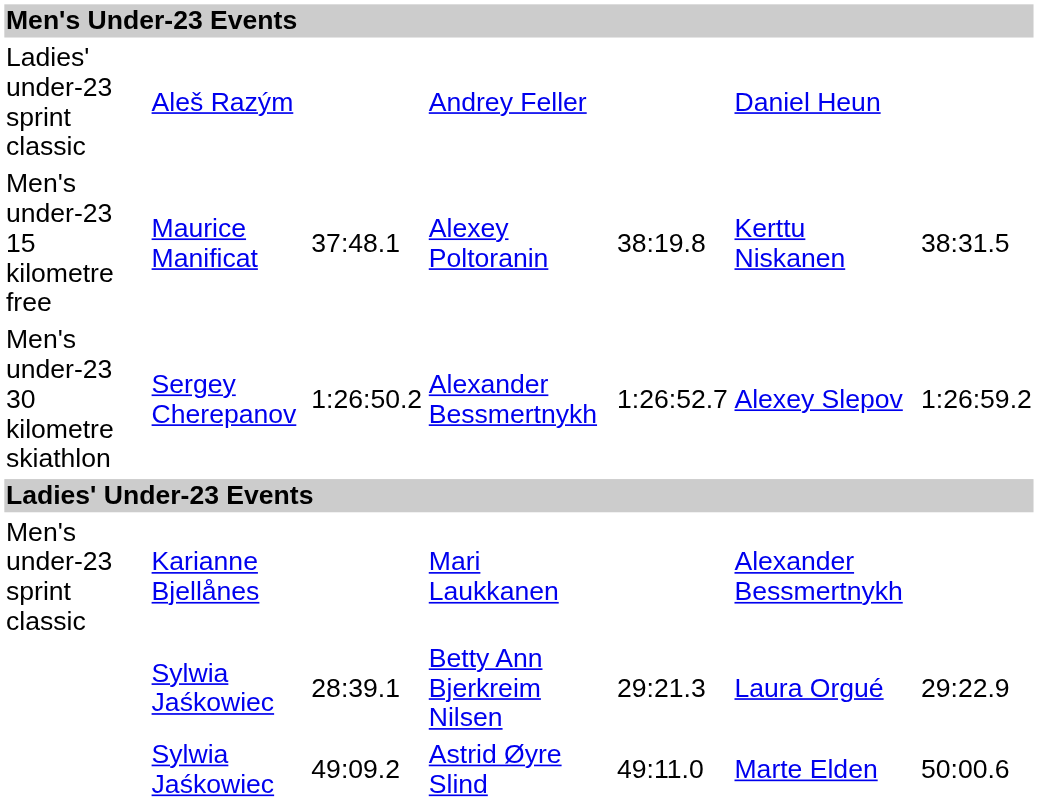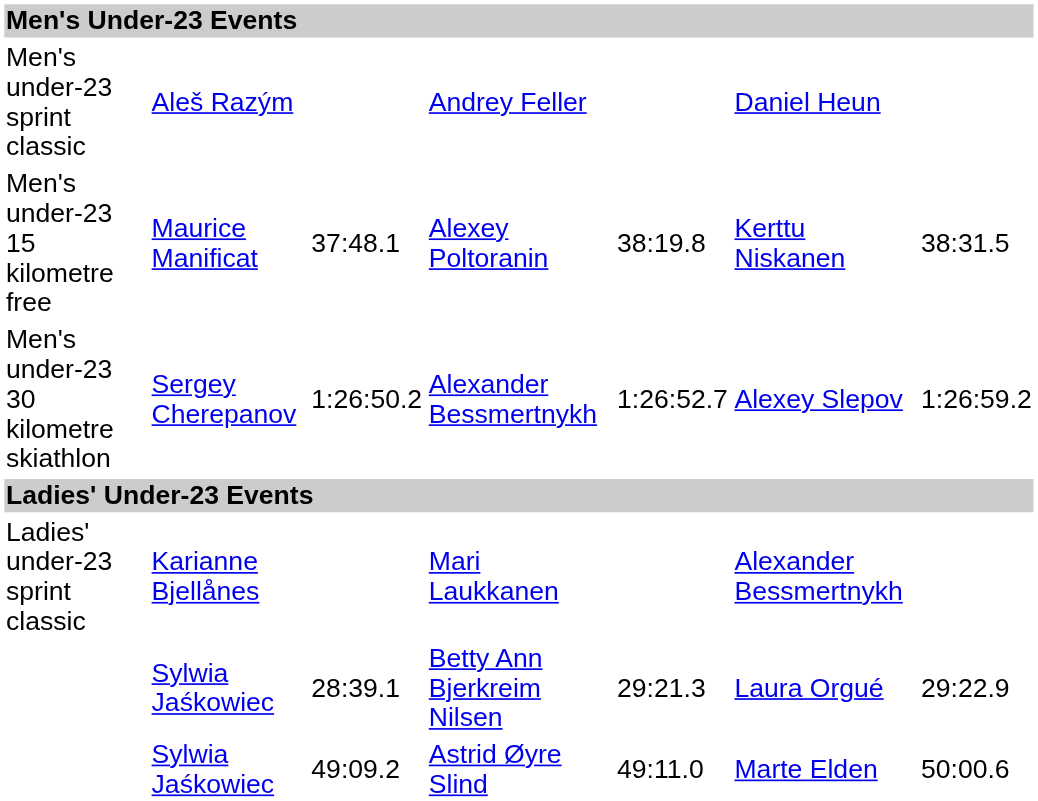 <table>
 <tr style="background:#ccc;">
 <td colspan=7><strong>Men's Under-23 Events</strong></td>
 </tr>
 <tr>
-<td>Ladies' under-23 sprint classic</td>
+<td>Men's under-23 sprint classic</td>
 <td><a href='#'>Aleš Razým</a><br></td>
 <td></td>
 <td><a href='#'>Andrey Feller</a><br></td>
 <td></td>
 <td><a href='#'>Daniel Heun</a><br></td>
 <td></td>
 </tr>
 <tr>
 <td>Men's under-23 15 kilometre free</td>
 <td><a href='#'>Maurice Manificat</a><br></td>
 <td>37:48.1</td>
 <td><a href='#'>Alexey Poltoranin</a><br></td>
 <td>38:19.8</td>
 <td><a href='#'>Kerttu Niskanen</a><br></td>
 <td>38:31.5</td>
 </tr>
 <tr>
 <td>Men's under-23 30 kilometre skiathlon</td>
 <td><a href='#'>Sergey Cherepanov</a><br></td>
 <td>1:26:50.2</td>
 <td><a href='#'>Alexander Bessmertnykh</a><br></td>
 <td>1:26:52.7</td>
 <td><a href='#'>Alexey Slepov</a><br></td>
 <td>1:26:59.2</td>
 </tr>
 <tr style="background:#ccc;">
 <td colspan=7><strong>Ladies' Under-23 Events</strong></td>
 </tr>
 <tr>
-<td>Men's under-23 sprint classic</td>
+<td>Ladies' under-23 sprint classic</td>
 <td><a href='#'>Karianne Bjellånes</a><br></td>
 <td></td>
 <td><a href='#'>Mari Laukkanen</a><br></td>
 <td></td>
 <td><a href='#'>Alexander Bessmertnykh</a><br></td>
 <td></td>
 </tr>
 <tr>
 <td></td>
 <td><a href='#'>Sylwia Jaśkowiec</a><br></td>
 <td>28:39.1</td>
 <td><a href='#'>Betty Ann Bjerkreim Nilsen</a><br></td>
 <td>29:21.3</td>
 <td><a href='#'>Laura Orgué</a><br></td>
 <td>29:22.9</td>
 </tr>
 <tr>
 <td></td>
 <td><a href='#'>Sylwia Jaśkowiec</a><br></td>
 <td>49:09.2</td>
 <td><a href='#'>Astrid Øyre Slind</a><br></td>
 <td>49:11.0</td>
 <td><a href='#'>Marte Elden</a><br></td>
 <td>50:00.6</td>
 </tr>
 </table>
